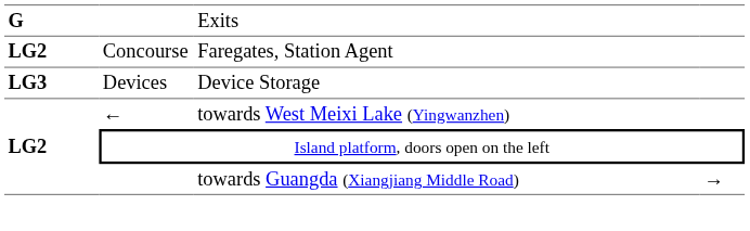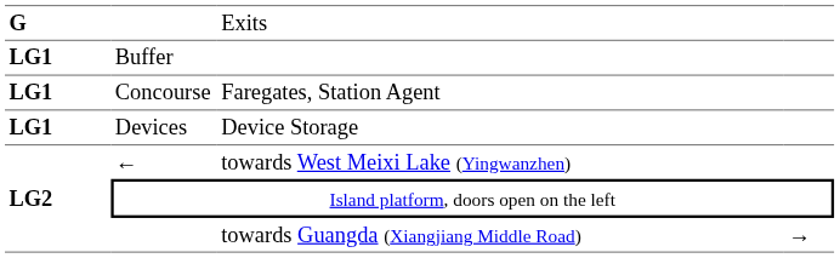 <table table border=0 cellspacing=0 cellpadding=3>
 <tr>
 <td style="border-bottom:solid 1px gray; border-top:solid 1px gray;" valign=top><strong>G</strong></td>
 <td style="border-bottom:solid 1px gray; border-top:solid 1px gray;" valign=top></td>
 <td style="border-bottom:solid 1px gray; border-top:solid 1px gray;" valign=top>Exits</td>
 <td style="border-bottom:solid 1px gray; border-top:solid 1px gray;" valign=top></td>
 </tr>
 <tr>
-<td style="border-bottom:solid 1px gray;" width=70><strong>LG2</strong></td>
+<td style="border-bottom:solid 1px gray;" width=70><strong>LG1</strong></td>
+<td style="border-bottom:solid 1px gray;" width=70>Buffer</td>
+<td style="border-bottom:solid 1px gray;" width=400></td>
+<td style="border-bottom:solid 1px gray;" width=30></td>
+</tr>
+<tr>
+<td style="border-bottom:solid 1px gray;" width=70><strong>LG1</strong></td>
 <td style="border-bottom:solid 1px gray;" width=70>Concourse</td>
 <td style="border-bottom:solid 1px gray;" width=400>Faregates, Station Agent</td>
 <td style="border-bottom:solid 1px gray;" width=30></td>
 </tr>
 <tr>
-<td style="border-bottom:solid 1px gray;" width=70><strong>LG3</strong></td>
+<td style="border-bottom:solid 1px gray;" width=70><strong>LG1</strong></td>
 <td style="border-bottom:solid 1px gray;" width=70>Devices</td>
 <td style="border-bottom:solid 1px gray;" width=400>Device Storage</td>
 <td style="border-bottom:solid 1px gray;" width=30></td>
 </tr>
 <tr>
 <td style="border-bottom:solid 1px gray;" rowspan=3><strong>LG2</strong></td>
 <td>←</td>
 <td> towards <a href='#'>West Meixi Lake</a> <small>(<a href='#'>Yingwanzhen</a>)</small></td>
 <td></td>
 </tr>
 <tr>
 <td style="border-right:solid 2px black;border-left:solid 2px black;border-top:solid 2px black;border-bottom:solid 2px black;text-align:center;" colspan=3><small><a href='#'>Island platform</a>, doors open on the left</small></td>
 </tr>
 <tr>
 <td style="border-bottom:solid 1px gray;"></td>
 <td style="border-bottom:solid 1px gray;"> towards <a href='#'>Guangda</a> <small>(<a href='#'>Xiangjiang Middle Road</a>)</small></td>
 <td style="border-bottom:solid 1px gray;">→</td>
 </tr>
 <tr>
 </tr>
 </table>
